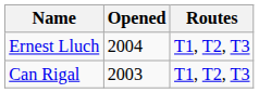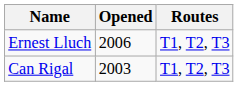 <table class="wikitable sortable">
 <tr>
 <th>Name</th>
 <th>Opened</th>
 <th>Routes</th>
 </tr>
 <tr>
 <td><a href='#'>Ernest Lluch</a></td>
-<td>2004</td>
+<td>2006</td>
 <td><a href='#'>T1</a>, <a href='#'>T2</a>, <a href='#'>T3</a></td>
 </tr>
 <tr>
 <td><a href='#'>Can Rigal</a></td>
 <td>2003</td>
 <td><a href='#'>T1</a>, <a href='#'>T2</a>, <a href='#'>T3</a></td>
 </tr>
 </table>
